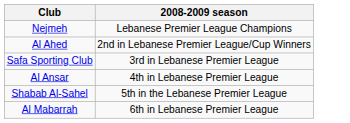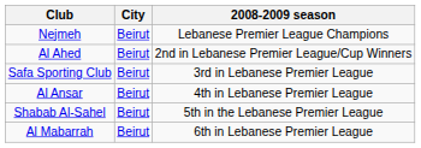 <table class="wikitable" style="text-align: center;">
 <tr>
 <th>Club</th>
+<th>City</th>
 <th>2008-2009 season</th>
 </tr>
 <tr>
 <td><a href='#'>Nejmeh</a></td>
+<td><a href='#'>Beirut</a></td>
 <td>Lebanese Premier League Champions</td>
 </tr>
 <tr>
 <td><a href='#'>Al Ahed</a></td>
+<td><a href='#'>Beirut</a></td>
 <td>2nd in Lebanese Premier League/Cup Winners</td>
 </tr>
 <tr>
 <td><a href='#'>Safa Sporting Club</a></td>
+<td><a href='#'>Beirut</a></td>
 <td>3rd in Lebanese Premier League</td>
 </tr>
 <tr>
 <td><a href='#'>Al Ansar</a></td>
+<td><a href='#'>Beirut</a></td>
 <td>4th in Lebanese Premier League</td>
 </tr>
 <tr>
 <td><a href='#'>Shabab Al-Sahel</a></td>
+<td><a href='#'>Beirut</a></td>
 <td>5th in the Lebanese Premier League</td>
 </tr>
 <tr>
 <td><a href='#'>Al Mabarrah</a></td>
+<td><a href='#'>Beirut</a></td>
 <td>6th in Lebanese Premier League</td>
 </tr>
 </table>
